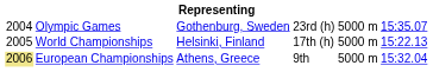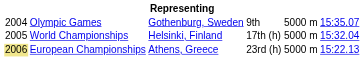 <table>
 <tr>
 <th colspan="6">Representing </th>
 </tr>
 <tr>
 <td>2004</td>
 <td><a href='#'>Olympic Games</a></td>
 <td><a href='#'>Gothenburg, Sweden</a></td>
-<td>23rd (h)</td>
+<td>9th</td>
 <td>5000 m</td>
 <td><a href='#'>15:35.07</a></td>
 </tr>
 <tr>
 <td>2005</td>
 <td><a href='#'>World Championships</a></td>
 <td><a href='#'>Helsinki, Finland</a></td>
 <td>17th (h)</td>
 <td>5000 m</td>
-<td><a href='#'>15:22.13</a></td>
+<td><a href='#'>15:32.04</a></td>
 </tr>
 <tr>
 <td style="background: khaki;">2006</td>
 <td><a href='#'>European Championships</a></td>
 <td><a href='#'>Athens, Greece</a></td>
-<td>9th</td>
+<td>23rd (h)</td>
 <td>5000 m</td>
-<td><a href='#'>15:32.04</a></td>
+<td><a href='#'>15:22.13</a></td>
 </tr>
 </table>
